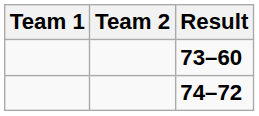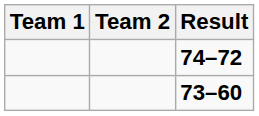 <table class="wikitable">
 <tr>
 <th><strong>Team 1</strong></th>
 <th><strong>Team 2</strong></th>
 <th><strong>Result</strong></th>
 </tr>
 <tr>
 <td></td>
 <td></td>
-<td><strong>73–60</strong></td>
+<td><strong>74–72</strong></td>
 </tr>
 <tr>
 <td></td>
 <td></td>
-<td><strong>74–72</strong></td>
+<td><strong>73–60</strong></td>
 </tr>
 </table>
